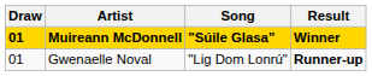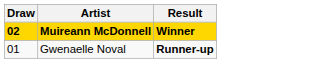 <table class="sortable wikitable">
 <tr style="font-weight:bold; background:#FFDEAD;">
 <th>Draw</th>
 <th>Artist</th>
-<th>Song</th>
 <th>Result</th>
 </tr>
 <tr style="font-weight:bold; background:gold;">
-<td>01</td>
+<td>02</td>
 <td>Muireann McDonnell</td>
-<td>"Súile Glasa"</td>
 <td>Winner</td>
 </tr>
 <tr>
 <td>01</td>
 <td>Gwenaelle Noval</td>
-<td>"Lig Dom Lonrú"</td>
 <td><strong>Runner-up</strong></td>
 </tr>
 </table>
